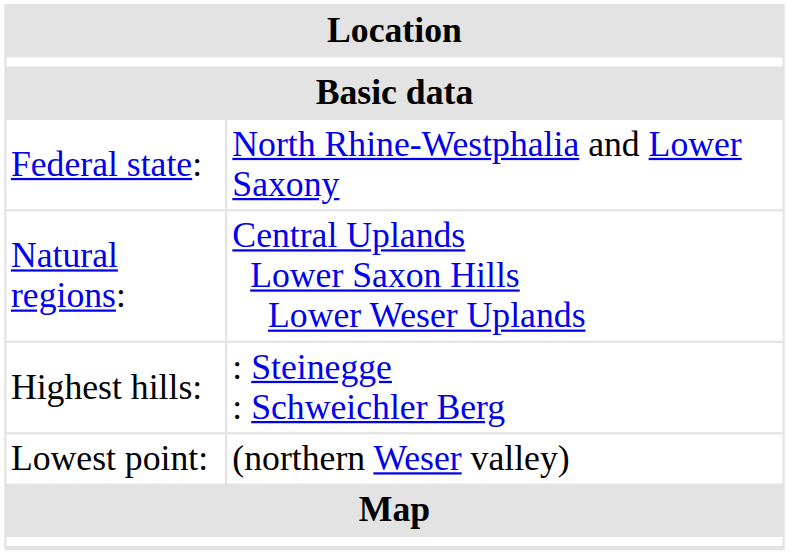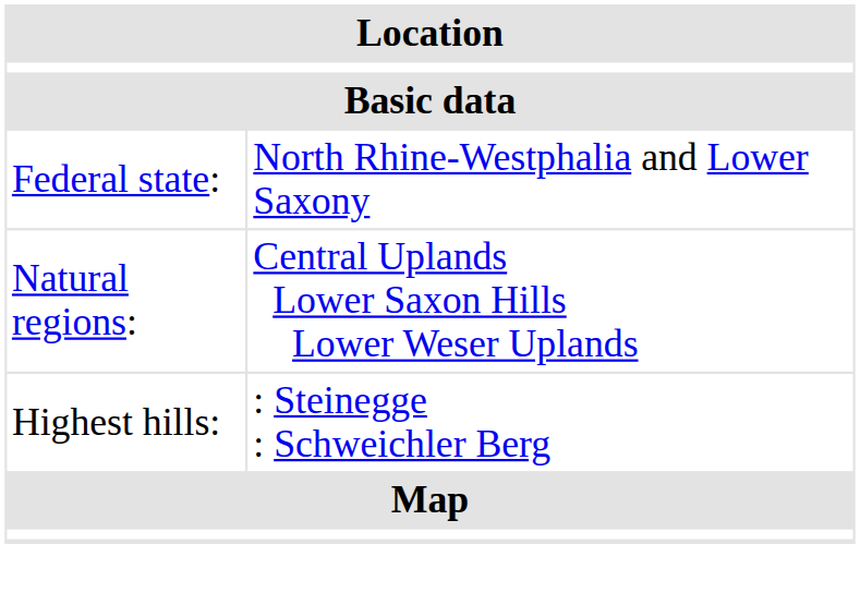 <table cellpadding="2" style="float: right; width: 350px; background: #e3e3e3; margin-left: 1em; border-spacing: 1px;">
 <tr>
 <th colspan="2">Location</th>
 </tr>
 <tr style="background: #ffffff;">
 <th colspan="2"></th>
 </tr>
 <tr>
 <th colspan="2">Basic data</th>
 </tr>
 <tr style="background: #ffffff;">
 <td><a href='#'>Federal state</a>:</td>
 <td><a href='#'>North Rhine-Westphalia</a> and <a href='#'>Lower Saxony</a></td>
 </tr>
 <tr style="background: #ffffff;">
 <td><a href='#'>Natural regions</a>:</td>
 <td><a href='#'>Central Uplands</a><br>  <a href='#'>Lower Saxon Hills</a><br>    <a href='#'>Lower Weser Uplands</a></td>
 </tr>
 <tr style="background: #ffffff;">
 <td>Highest hills:</td>
 <td>: <a href='#'>Steinegge</a><br> : <a href='#'>Schweichler Berg</a></td>
 </tr>
-<tr style="background: #ffffff;">
-<td>Lowest point:</td>
-<td> (northern <a href='#'>Weser</a> valley)</td>
-</tr>
 <tr>
 <th colspan="2">Map</th>
 </tr>
 <tr style="background: #ffffff;">
 <th colspan="2"></th>
 </tr>
 <tr>
 </tr>
 </table>
